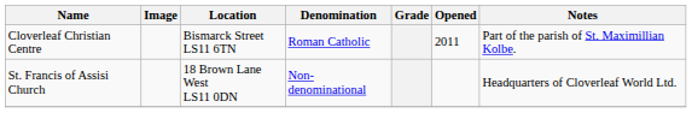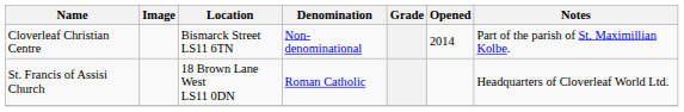 <table class="wikitable sortable">
 <tr>
 <th>Name</th>
 <th class="unsortable">Image</th>
 <th>Location</th>
 <th>Denomination</th>
 <th>Grade</th>
 <th>Opened</th>
 <th class="unsortable">Notes</th>
 </tr>
 <tr>
 <td>Cloverleaf Christian Centre</td>
 <td></td>
 <td>Bismarck Street<br>LS11 6TN</td>
-<td><a href='#'>Roman Catholic</a></td>
+<td><a href='#'>Non-denominational</a></td>
 <th></th>
-<td>2011</td>
+<td>2014</td>
 <td>Part of the parish of <a href='#'>St. Maximillian Kolbe</a>.</td>
 </tr>
 <tr>
 <td>St. Francis of Assisi Church</td>
 <td></td>
 <td>18 Brown Lane West<br>LS11 0DN</td>
-<td><a href='#'>Non-denominational</a></td>
+<td><a href='#'>Roman Catholic</a></td>
 <th></th>
 <td></td>
 <td>Headquarters of Cloverleaf World Ltd.</td>
 </tr>
 <tr>
 </tr>
 </table>
